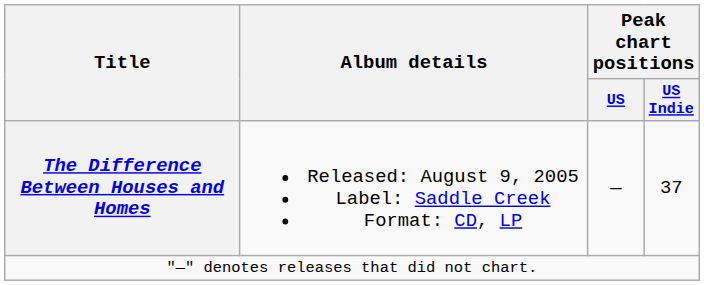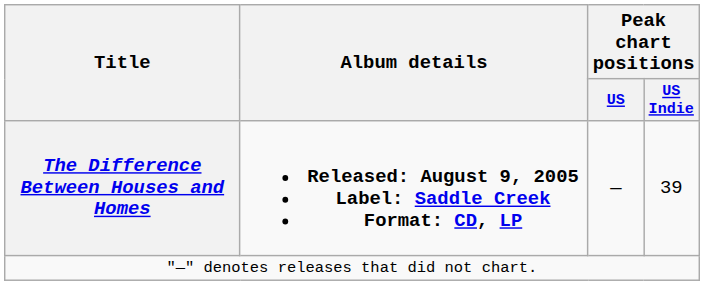 <table class="wikitable plainrowheaders" style="text-align:center;">
 <tr>
 <th scope="col" rowspan="2" style="width:12em;">Title</th>
 <th scope="col" rowspan="2" style="width:18em;">Album details</th>
 <th scope="col" colspan="2">Peak chart positions</th>
 </tr>
 <tr>
 <th scope="col" style="width:3em;font-size:80%;"><a href='#'>US</a><br></th>
 <th scope="col" style="width:3em;font-size:80%;"><a href='#'>US<br>Indie</a><br></th>
 </tr>
 <tr>
 <th scope="row"><em><a href='#'>The Difference Between Houses and Homes</a></em></th>
-<td><br><ul><li>Released: August 9, 2005</li><li>Label: <a href='#'>Saddle Creek</a></li><li>Format: <a href='#'>CD</a>, <a href='#'>LP</a></li></ul></td>
+<td><strong><br><ul><li>Released: August 9, 2005</li><li>Label: <a href='#'>Saddle Creek</a></li><li>Format: <a href='#'>CD</a>, <a href='#'>LP</a></li></ul></strong></td>
 <td>—</td>
-<td>37</td>
+<td>39</td>
 </tr>
 <tr>
 <td colspan="6" style="text-align:center; font-size:8pt;">"—" denotes releases that did not chart.</td>
 </tr>
 </table>
